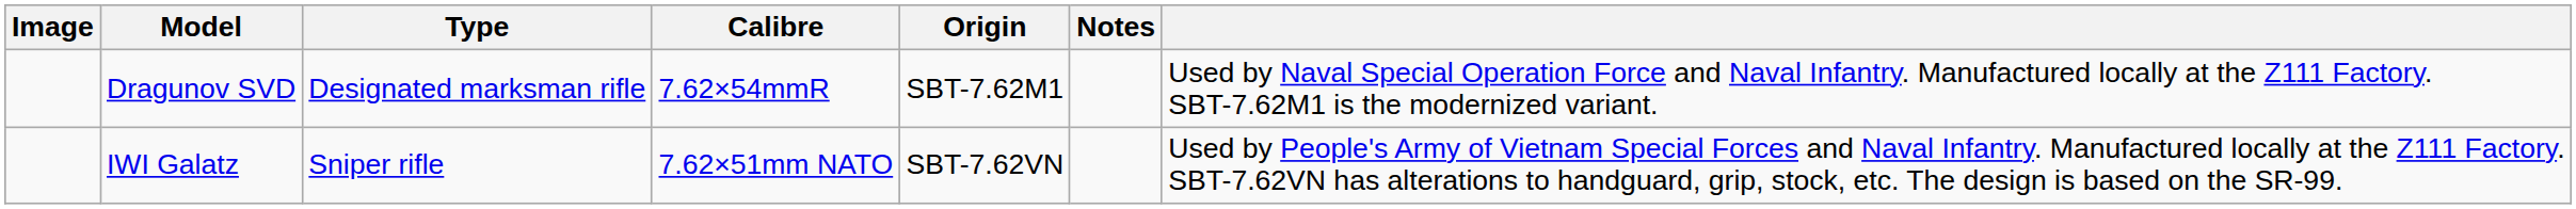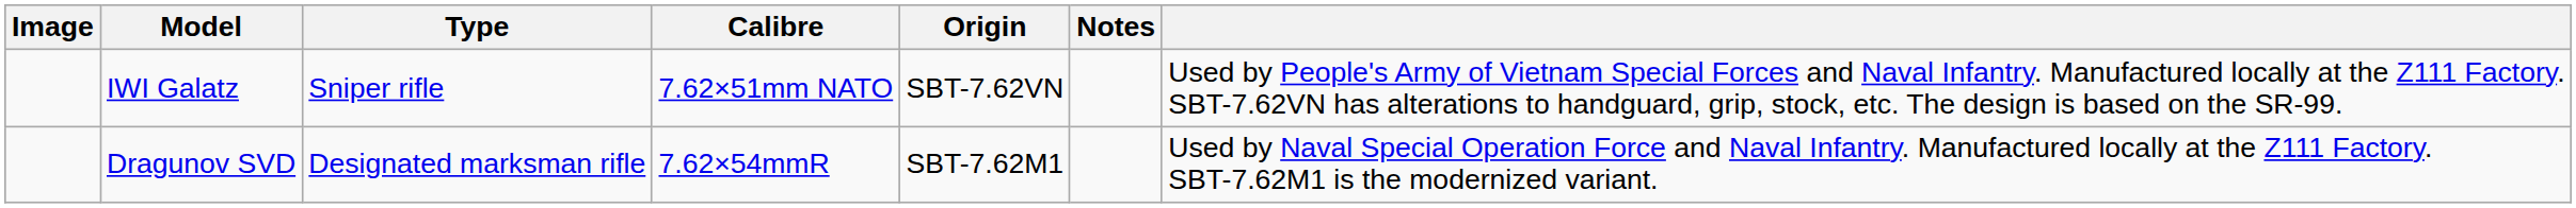 <table class="wikitable">
 <tr>
 <th>Image</th>
 <th>Model</th>
 <th>Type</th>
 <th>Calibre</th>
 <th>Origin</th>
 <th>Notes</th>
 <th></th>
 </tr>
 <tr>
+<td><br></td>
+<td><a href='#'>IWI Galatz</a></td>
+<td><a href='#'>Sniper rifle</a></td>
+<td><a href='#'>7.62×51mm NATO</a></td>
+<td>SBT-7.62VN</td>
+<td><br></td>
+<td>Used by <a href='#'>People's Army of Vietnam Special Forces</a> and <a href='#'>Naval Infantry</a>. Manufactured locally at the <a href='#'>Z111 Factory</a>.<br>SBT-7.62VN has alterations to handguard, grip, stock, etc. The design is based on the SR-99.</td>
+</tr>
+<tr>
 <td></td>
 <td><a href='#'>Dragunov SVD</a></td>
 <td><a href='#'>Designated marksman rifle</a></td>
 <td><a href='#'>7.62×54mmR</a></td>
 <td>SBT-7.62M1</td>
 <td><br></td>
 <td>Used by <a href='#'>Naval Special Operation Force</a> and <a href='#'>Naval Infantry</a>. Manufactured locally at the <a href='#'>Z111 Factory</a>.<br>SBT-7.62M1 is the modernized variant.</td>
 </tr>
-<tr>
-<td><br></td>
-<td><a href='#'>IWI Galatz</a></td>
-<td><a href='#'>Sniper rifle</a></td>
-<td><a href='#'>7.62×51mm NATO</a></td>
-<td>SBT-7.62VN</td>
-<td><br></td>
-<td>Used by <a href='#'>People's Army of Vietnam Special Forces</a> and <a href='#'>Naval Infantry</a>. Manufactured locally at the <a href='#'>Z111 Factory</a>.<br>SBT-7.62VN has alterations to handguard, grip, stock, etc. The design is based on the SR-99.</td>
-</tr>
 </table>
